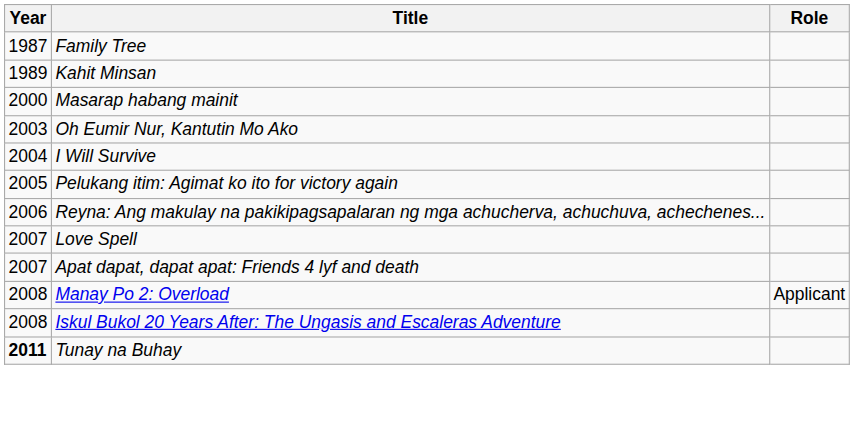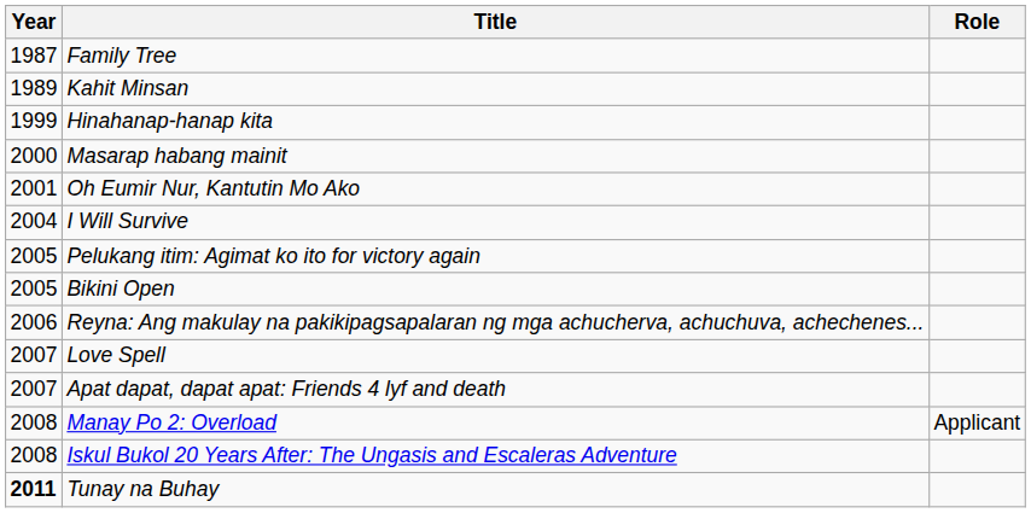 <table class="wikitable sortable">
 <tr>
 <th>Year</th>
 <th>Title</th>
 <th>Role</th>
 </tr>
 <tr>
 <td>1987</td>
 <td><em>Family Tree</em></td>
 <td></td>
 </tr>
 <tr>
 <td>1989</td>
 <td><em>Kahit Minsan</em></td>
 <td></td>
 </tr>
 <tr>
+<td>1999</td>
+<td><em>Hinahanap-hanap kita</em></td>
+<td></td>
+</tr>
+<tr>
 <td>2000</td>
 <td><em>Masarap habang mainit</em></td>
 <td></td>
 </tr>
 <tr>
-<td>2003</td>
+<td>2001</td>
 <td><em>Oh Eumir Nur, Kantutin Mo Ako</em></td>
 <td></td>
 </tr>
 <tr>
 <td>2004</td>
 <td><em>I Will Survive</em></td>
 <td></td>
 </tr>
 <tr>
 <td>2005</td>
 <td><em>Pelukang itim: Agimat ko ito for victory again</em></td>
+<td></td>
+</tr>
+<tr>
+<td>2005</td>
+<td><em>Bikini Open</em></td>
 <td></td>
 </tr>
 <tr>
 <td>2006</td>
 <td><em>Reyna: Ang makulay na pakikipagsapalaran ng mga achucherva, achuchuva, achechenes...</em></td>
 <td></td>
 </tr>
 <tr>
 <td>2007</td>
 <td><em>Love Spell</em></td>
 <td></td>
 </tr>
 <tr>
 <td>2007</td>
 <td><em>Apat dapat, dapat apat: Friends 4 lyf and death</em></td>
 <td></td>
 </tr>
 <tr>
 <td>2008</td>
 <td><em><a href='#'>Manay Po 2: Overload</a></em></td>
 <td>Applicant</td>
 </tr>
 <tr>
 <td>2008</td>
 <td><em><a href='#'>Iskul Bukol 20 Years After: The Ungasis and Escaleras Adventure</a></em></td>
 <td></td>
 </tr>
 <tr>
 <td><strong>2011</strong></td>
 <td><em>Tunay na Buhay</em></td>
 <td></td>
 </tr>
 </table>
